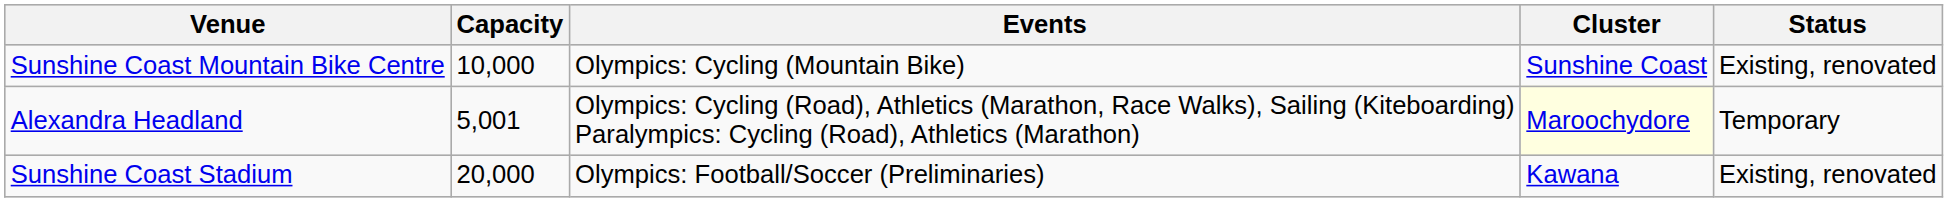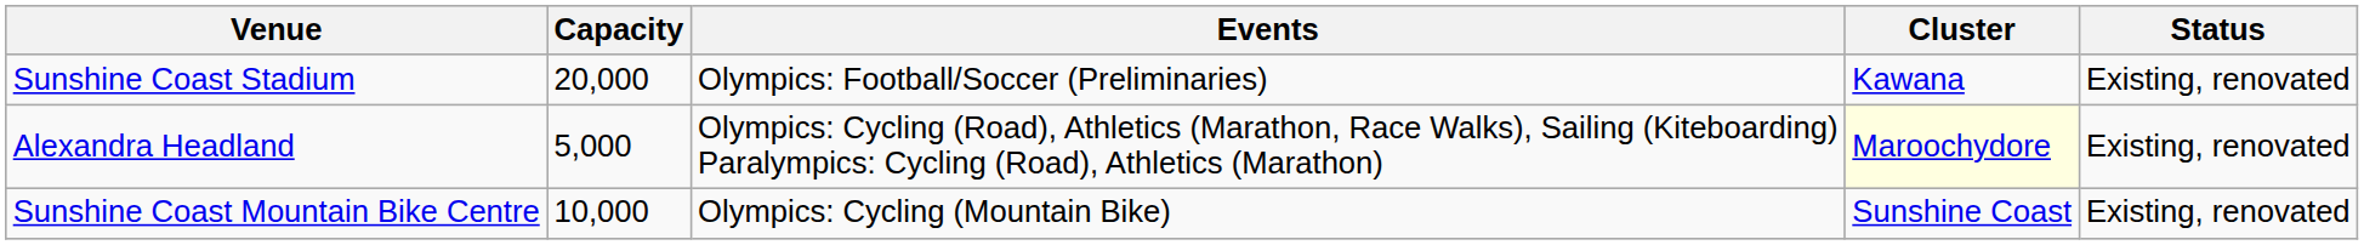 <table class="wikitable sortable">
 <tr>
 <th>Venue</th>
 <th>Capacity</th>
 <th>Events</th>
 <th>Cluster</th>
 <th>Status</th>
 </tr>
 <tr>
+<td><a href='#'>Sunshine Coast Stadium</a></td>
+<td>20,000</td>
+<td>Olympics: Football/Soccer (Preliminaries)</td>
+<td><a href='#'>Kawana</a></td>
+<td>Existing, renovated</td>
+</tr>
+<tr>
+<td><a href='#'>Alexandra Headland</a></td>
+<td>5,000</td>
+<td>Olympics: Cycling (Road), Athletics (Marathon, Race Walks), Sailing (Kiteboarding)<br>Paralympics: Cycling (Road), Athletics (Marathon)</td>
+<td style="background: lightyellow;"><a href='#'>Maroochydore</a></td>
+<td>Existing, renovated</td>
+</tr>
+<tr>
 <td><a href='#'>Sunshine Coast Mountain Bike Centre</a></td>
 <td>10,000</td>
 <td>Olympics: Cycling (Mountain Bike)</td>
 <td><a href='#'>Sunshine Coast</a></td>
 <td>Existing, renovated</td>
 </tr>
-<tr>
-<td><a href='#'>Alexandra Headland</a></td>
-<td>5,001</td>
-<td>Olympics: Cycling (Road), Athletics (Marathon, Race Walks), Sailing (Kiteboarding)<br>Paralympics: Cycling (Road), Athletics (Marathon)</td>
-<td style="background: lightyellow;"><a href='#'>Maroochydore</a></td>
-<td>Temporary</td>
-</tr>
-<tr>
-<td><a href='#'>Sunshine Coast Stadium</a></td>
-<td>20,000</td>
-<td>Olympics: Football/Soccer (Preliminaries)</td>
-<td><a href='#'>Kawana</a></td>
-<td>Existing, renovated</td>
-</tr>
 </table>
